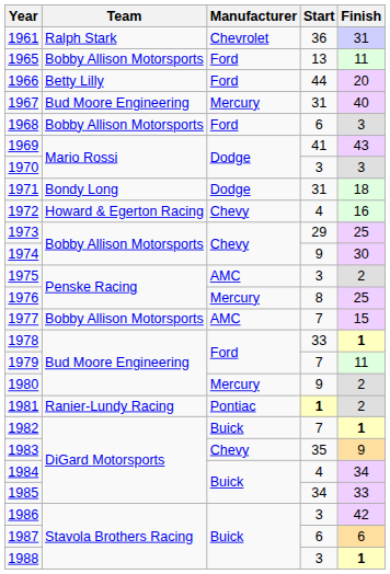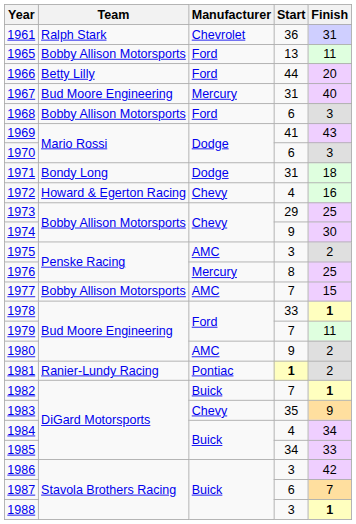 <table class="wikitable" style="font-size: 90%;">
 <tr>
 <th>Year</th>
 <th>Team</th>
 <th>Manufacturer</th>
 <th>Start</th>
 <th>Finish</th>
 </tr>
 <tr>
 <td><a href='#'>1961</a></td>
 <td><a href='#'>Ralph Stark</a></td>
 <td><a href='#'>Chevrolet</a></td>
 <td align=center>36</td>
 <td align=center style="background:#CFCFFF;">31</td>
 </tr>
 <tr>
 <td><a href='#'>1965</a></td>
 <td><a href='#'>Bobby Allison Motorsports</a></td>
 <td><a href='#'>Ford</a></td>
 <td align=center>13</td>
 <td align=center style="background:#DFFFDF;">11</td>
 </tr>
 <tr>
 <td><a href='#'>1966</a></td>
 <td><a href='#'>Betty Lilly</a></td>
 <td><a href='#'>Ford</a></td>
 <td align=center>44</td>
 <td align=center style="background:#EFCFFF;">20</td>
 </tr>
 <tr>
 <td><a href='#'>1967</a></td>
 <td><a href='#'>Bud Moore Engineering</a></td>
 <td><a href='#'>Mercury</a></td>
 <td align=center>31</td>
 <td align=center style="background:#EFCFFF;">40</td>
 </tr>
 <tr>
 <td><a href='#'>1968</a></td>
 <td><a href='#'>Bobby Allison Motorsports</a></td>
 <td><a href='#'>Ford</a></td>
 <td align=center>6</td>
 <td align=center style="background:#DFDFDF;">3</td>
 </tr>
 <tr>
 <td><a href='#'>1969</a></td>
 <td rowspan=2><a href='#'>Mario Rossi</a></td>
 <td rowspan=2><a href='#'>Dodge</a></td>
 <td align=center>41</td>
 <td align=center style="background:#EFCFFF;">43</td>
 </tr>
 <tr>
 <td><a href='#'>1970</a></td>
-<td align=center>3</td>
+<td align=center>6</td>
 <td align=center style="background:#DFDFDF;">3</td>
 </tr>
 <tr>
 <td><a href='#'>1971</a></td>
 <td><a href='#'>Bondy Long</a></td>
 <td><a href='#'>Dodge</a></td>
 <td align=center>31</td>
 <td align=center style="background:#DFFFDF;">18</td>
 </tr>
 <tr>
 <td><a href='#'>1972</a></td>
 <td><a href='#'>Howard & Egerton Racing</a></td>
 <td><a href='#'>Chevy</a></td>
 <td align=center>4</td>
 <td align=center style="background:#DFFFDF;">16</td>
 </tr>
 <tr>
 <td><a href='#'>1973</a></td>
 <td rowspan=2 nowrap><a href='#'>Bobby Allison Motorsports</a></td>
 <td rowspan=2><a href='#'>Chevy</a></td>
 <td align=center>29</td>
 <td align=center style="background:#EFCFFF;">25</td>
 </tr>
 <tr>
 <td><a href='#'>1974</a></td>
 <td align=center>9</td>
 <td align=center style="background:#EFCFFF;">30</td>
 </tr>
 <tr>
 <td><a href='#'>1975</a></td>
 <td rowspan=2><a href='#'>Penske Racing</a></td>
 <td><a href='#'>AMC</a></td>
 <td align=center>3</td>
 <td align=center style="background:#DFDFDF;">2</td>
 </tr>
 <tr>
 <td><a href='#'>1976</a></td>
 <td><a href='#'>Mercury</a></td>
 <td align=center>8</td>
 <td align=center style="background:#EFCFFF;">25</td>
 </tr>
 <tr>
 <td><a href='#'>1977</a></td>
 <td><a href='#'>Bobby Allison Motorsports</a></td>
 <td><a href='#'>AMC</a></td>
 <td align=center>7</td>
 <td align=center style="background:#EFCFFF;">15</td>
 </tr>
 <tr>
 <td><a href='#'>1978</a></td>
 <td rowspan=3><a href='#'>Bud Moore Engineering</a></td>
 <td rowspan=2><a href='#'>Ford</a></td>
 <td align=center>33</td>
 <td align=center style="background:#FFFFBF;"><strong>1</strong></td>
 </tr>
 <tr>
 <td><a href='#'>1979</a></td>
 <td align=center>7</td>
 <td align=center style="background:#DFFFDF;">11</td>
 </tr>
 <tr>
 <td><a href='#'>1980</a></td>
-<td><a href='#'>Mercury</a></td>
+<td><a href='#'>AMC</a></td>
 <td align=center>9</td>
 <td align=center style="background:#DFDFDF;">2</td>
 </tr>
 <tr>
 <td><a href='#'>1981</a></td>
 <td><a href='#'>Ranier-Lundy Racing</a></td>
 <td><a href='#'>Pontiac</a></td>
 <td align=center style="background:#FFFFBF;"><strong>1</strong></td>
 <td align=center style="background:#DFDFDF;">2</td>
 </tr>
 <tr>
 <td><a href='#'>1982</a></td>
 <td rowspan=4><a href='#'>DiGard Motorsports</a></td>
 <td><a href='#'>Buick</a></td>
 <td align=center>7</td>
 <td align=center style="background:#FFFFBF;"><strong>1</strong></td>
 </tr>
 <tr>
 <td><a href='#'>1983</a></td>
 <td><a href='#'>Chevy</a></td>
 <td align=center>35</td>
 <td align=center style="background:#FFDF9F;">9</td>
 </tr>
 <tr>
 <td><a href='#'>1984</a></td>
 <td rowspan=2><a href='#'>Buick</a></td>
 <td align=center>4</td>
 <td align=center style="background:#EFCFFF;">34</td>
 </tr>
 <tr>
 <td><a href='#'>1985</a></td>
 <td align=center>34</td>
 <td align=center style="background:#EFCFFF;">33</td>
 </tr>
 <tr>
 <td><a href='#'>1986</a></td>
 <td rowspan=3><a href='#'>Stavola Brothers Racing</a></td>
 <td rowspan=3><a href='#'>Buick</a></td>
 <td align=center>3</td>
 <td align=center style="background:#EFCFFF;">42</td>
 </tr>
 <tr>
 <td><a href='#'>1987</a></td>
 <td align=center>6</td>
-<td align=center style="background:#FFDF9F;">6</td>
+<td align=center style="background:#FFDF9F;">7</td>
 </tr>
 <tr>
 <td><a href='#'>1988</a></td>
 <td align=center>3</td>
 <td align=center style="background:#FFFFBF;"><strong>1</strong></td>
 </tr>
 </table>
